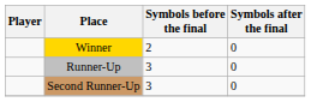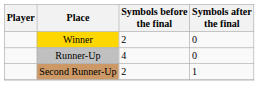 <table class="wikitable sortable">
 <tr>
 <th>Player</th>
 <th>Place</th>
 <th>Symbols before <br> the final</th>
 <th>Symbols after<br> the final</th>
 </tr>
 <tr>
 <td></td>
 <td style="background: gold; color: black; text-align: center;">Winner</td>
 <td>2</td>
 <td>0</td>
 </tr>
 <tr>
 <td></td>
 <td style="background: silver; color: black; text-align: center;">Runner-Up</td>
-<td>3</td>
+<td>4</td>
 <td>0</td>
 </tr>
 <tr>
 <td></td>
 <td style="background: #cc9966; color: black; text-align: center;">Second Runner-Up</td>
-<td>3</td>
-<td>0</td>
+<td>2</td>
+<td>1</td>
 </tr>
 <tr>
 </tr>
 </table>
